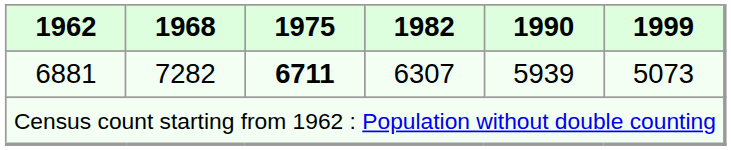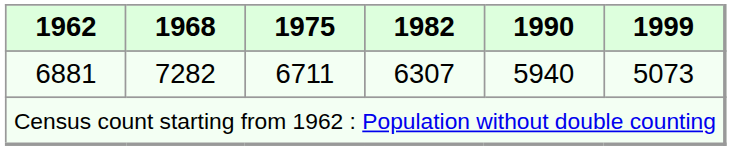 <table align="center" rules="all" cellspacing="0" cellpadding="4" style="border: 1px solid #999; border-right: 2px solid #999; border-bottom:2px solid #999; background: #f3fff3">
 <tr style="background: #ddffdd">
 <th>1962</th>
 <th>1968</th>
 <th>1975</th>
 <th>1982</th>
 <th>1990</th>
 <th>1999</th>
 </tr>
 <tr>
 <td align="center">6881</td>
 <td align="center">7282</td>
-<td align="center"><strong>6711</strong></td>
+<td align="center">6711</td>
 <td align="center">6307</td>
-<td align="center">5939</td>
+<td align="center">5940</td>
 <td align="center">5073</td>
 </tr>
 <tr>
 <td colspan=6 align=center><small>Census count starting from 1962 : <a href='#'>Population without double counting</a></small></td>
 </tr>
 </table>
